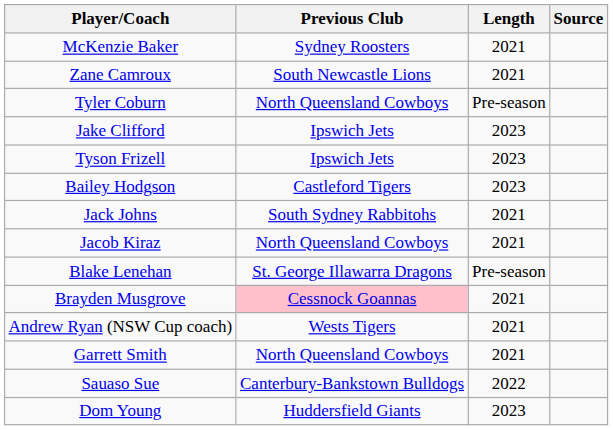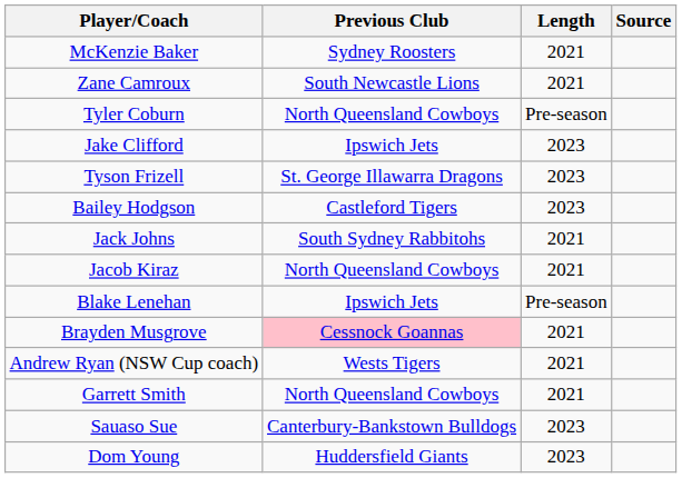 <table class="wikitable sortable" style="text-align: center; font-size:90%">
 <tr style="background:#efefef;">
 <th>Player/Coach</th>
 <th>Previous Club</th>
 <th>Length</th>
 <th>Source</th>
 </tr>
 <tr>
 <td><a href='#'>McKenzie Baker</a></td>
 <td><a href='#'>Sydney Roosters</a></td>
 <td>2021</td>
 <td></td>
 </tr>
 <tr>
 <td><a href='#'>Zane Camroux</a></td>
 <td><a href='#'>South Newcastle Lions</a></td>
 <td>2021</td>
 <td></td>
 </tr>
 <tr>
 <td><a href='#'>Tyler Coburn</a></td>
 <td><a href='#'>North Queensland Cowboys</a></td>
 <td>Pre-season</td>
 <td></td>
 </tr>
 <tr>
 <td><a href='#'>Jake Clifford</a></td>
 <td><a href='#'>Ipswich Jets</a></td>
 <td>2023</td>
 <td></td>
 </tr>
 <tr>
 <td><a href='#'>Tyson Frizell</a></td>
-<td><a href='#'>Ipswich Jets</a></td>
+<td><a href='#'>St. George Illawarra Dragons</a></td>
 <td>2023</td>
 <td></td>
 </tr>
 <tr>
 <td><a href='#'>Bailey Hodgson</a></td>
 <td><a href='#'>Castleford Tigers</a></td>
 <td>2023</td>
 <td></td>
 </tr>
 <tr>
 <td><a href='#'>Jack Johns</a></td>
 <td><a href='#'>South Sydney Rabbitohs</a></td>
 <td>2021</td>
 <td></td>
 </tr>
 <tr>
 <td><a href='#'>Jacob Kiraz</a></td>
 <td><a href='#'>North Queensland Cowboys</a></td>
 <td>2021</td>
 <td></td>
 </tr>
 <tr>
 <td><a href='#'>Blake Lenehan</a></td>
-<td><a href='#'>St. George Illawarra Dragons</a></td>
+<td><a href='#'>Ipswich Jets</a></td>
 <td>Pre-season</td>
 <td></td>
 </tr>
 <tr>
 <td><a href='#'>Brayden Musgrove</a></td>
 <td style="background: pink;"><a href='#'>Cessnock Goannas</a></td>
 <td>2021</td>
 <td></td>
 </tr>
 <tr>
 <td><a href='#'>Andrew Ryan</a> (NSW Cup coach)</td>
 <td><a href='#'>Wests Tigers</a></td>
 <td>2021</td>
 <td></td>
 </tr>
 <tr>
 <td><a href='#'>Garrett Smith</a></td>
 <td><a href='#'>North Queensland Cowboys</a></td>
 <td>2021</td>
 <td></td>
 </tr>
 <tr>
 <td><a href='#'>Sauaso Sue</a></td>
 <td><a href='#'>Canterbury-Bankstown Bulldogs</a></td>
-<td>2022</td>
+<td>2023</td>
 <td></td>
 </tr>
 <tr>
 <td><a href='#'>Dom Young</a></td>
 <td><a href='#'>Huddersfield Giants</a></td>
 <td>2023</td>
 <td></td>
 </tr>
 </table>
